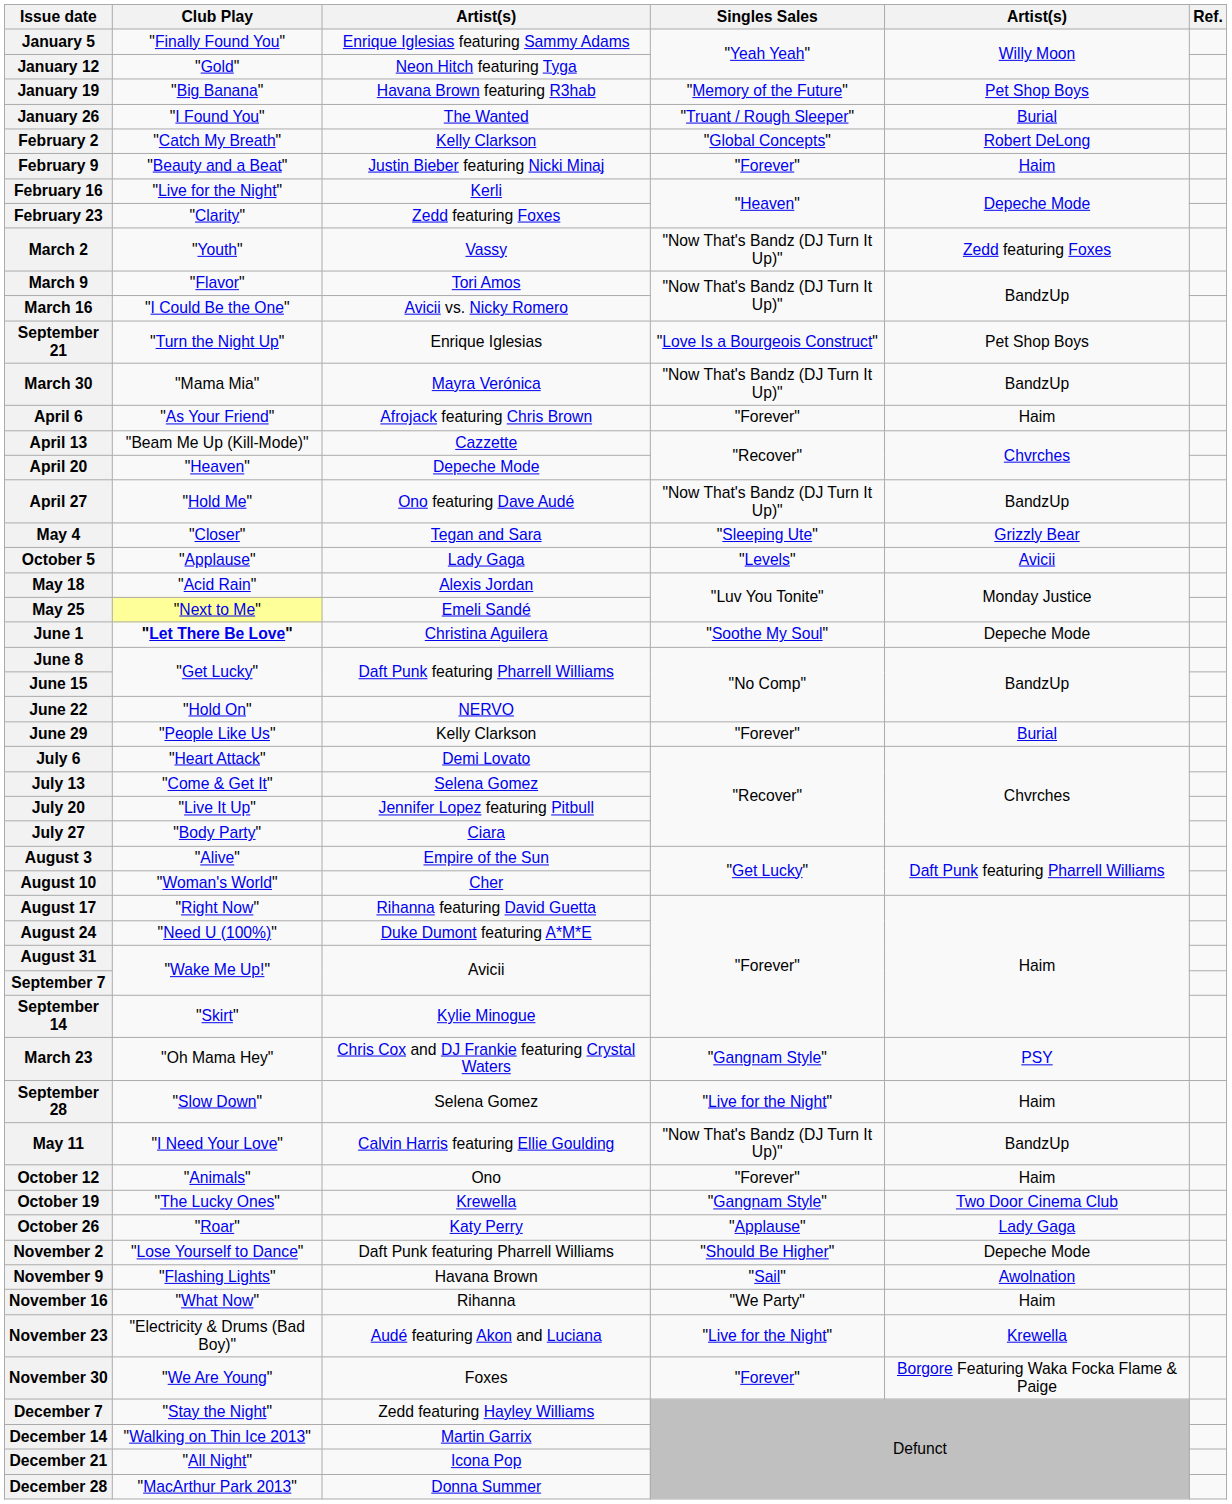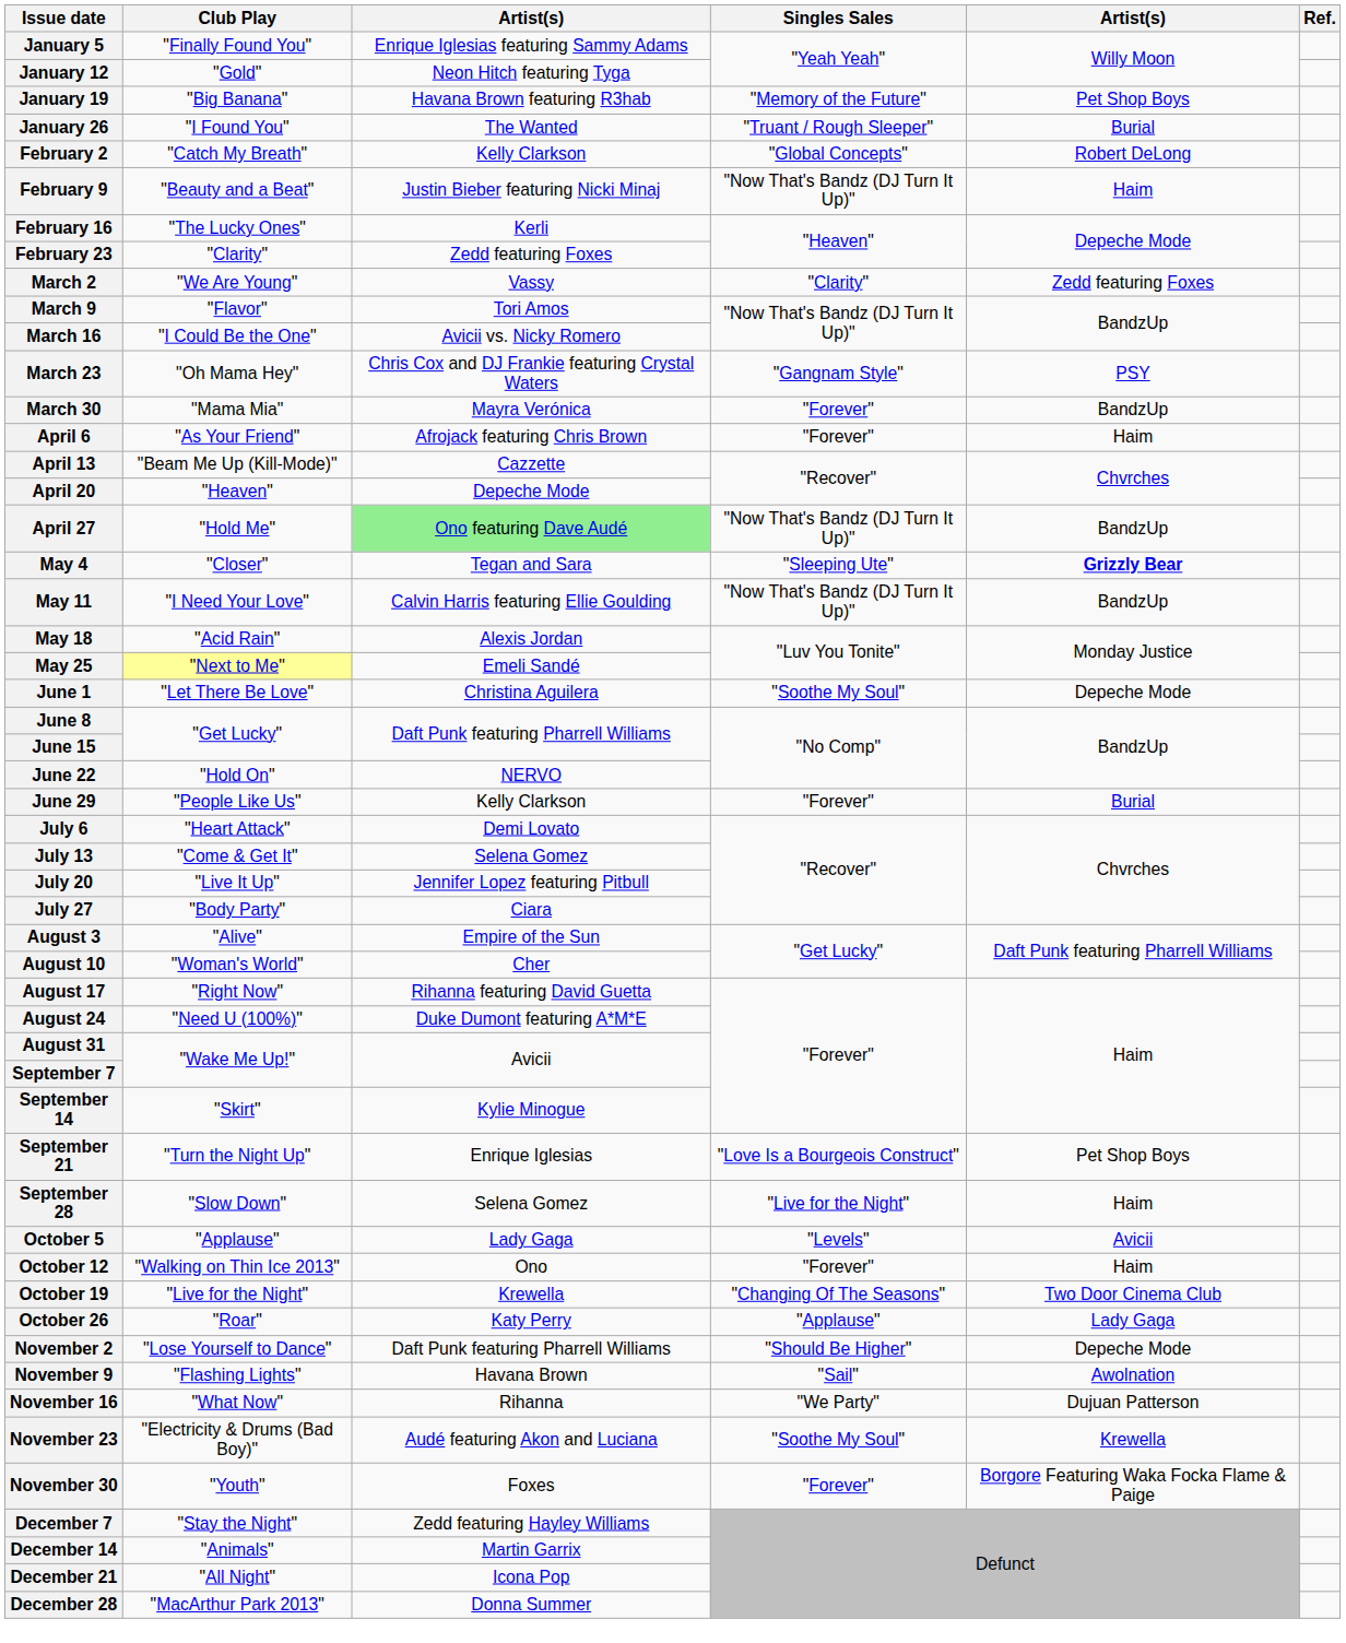 <table class="wikitable sortable plainrowheaders" style="text-align:center;">
 <tr>
 <th scope="col" class="unsortable">Issue date</th>
 <th scope="col" class="unsortable">Club Play</th>
 <th scope="col" class="unsortable">Artist(s)</th>
 <th scope="col" class="unsortable">Singles Sales</th>
 <th scope="col" class="unsortable">Artist(s)</th>
 <th scope="col" class="unsortable">Ref.</th>
 </tr>
 <tr>
 <th scope=row>January 5</th>
 <td>"<a href='#'>Finally Found You</a>"</td>
 <td><a href='#'>Enrique Iglesias</a> featuring <a href='#'>Sammy Adams</a></td>
 <td rowspan="2">"<a href='#'>Yeah Yeah</a>"</td>
 <td rowspan="2"><a href='#'>Willy Moon</a></td>
 <td></td>
 </tr>
 <tr>
 <th scope=row>January 12</th>
 <td>"<a href='#'>Gold</a>"</td>
 <td><a href='#'>Neon Hitch</a> featuring <a href='#'>Tyga</a></td>
 <td></td>
 </tr>
 <tr>
 <th scope=row>January 19</th>
 <td>"<a href='#'>Big Banana</a>"</td>
 <td><a href='#'>Havana Brown</a> featuring <a href='#'>R3hab</a></td>
 <td>"<a href='#'>Memory of the Future</a>"</td>
 <td><a href='#'>Pet Shop Boys</a></td>
 <td></td>
 </tr>
 <tr>
 <th scope=row>January 26</th>
 <td>"<a href='#'>I Found You</a>"</td>
 <td><a href='#'>The Wanted</a></td>
 <td>"<a href='#'>Truant / Rough Sleeper</a>"</td>
 <td><a href='#'>Burial</a></td>
 <td></td>
 </tr>
 <tr>
 <th scope=row>February 2</th>
 <td>"<a href='#'>Catch My Breath</a>"</td>
 <td><a href='#'>Kelly Clarkson</a></td>
 <td>"<a href='#'>Global Concepts</a>"</td>
 <td><a href='#'>Robert DeLong</a></td>
 <td></td>
 </tr>
 <tr>
 <th scope=row>February 9</th>
 <td>"<a href='#'>Beauty and a Beat</a>"</td>
 <td><a href='#'>Justin Bieber</a> featuring <a href='#'>Nicki Minaj</a></td>
-<td>"<a href='#'>Forever</a>"</td>
+<td>"Now That's Bandz (DJ Turn It Up)"</td>
 <td><a href='#'>Haim</a></td>
 <td></td>
 </tr>
 <tr>
 <th scope=row>February 16</th>
-<td rowspan="1">"<a href='#'>Live for the Night</a>"</td>
+<td>"<a href='#'>The Lucky Ones</a>"</td>
 <td><a href='#'>Kerli</a></td>
 <td rowspan="2">"<a href='#'>Heaven</a>"</td>
 <td rowspan="2"><a href='#'>Depeche Mode</a></td>
 <td></td>
 </tr>
 <tr>
 <th scope=row>February 23</th>
 <td>"<a href='#'>Clarity</a>"</td>
 <td><a href='#'>Zedd</a> featuring <a href='#'>Foxes</a></td>
 <td></td>
 </tr>
 <tr>
 <th scope=row>March 2</th>
-<td rowspan="1">"<a href='#'>Youth</a>"</td>
+<td>"<a href='#'>We Are Young</a>"</td>
 <td><a href='#'>Vassy</a></td>
-<td>"Now That's Bandz (DJ Turn It Up)"</td>
+<td>"<a href='#'>Clarity</a>"</td>
 <td><a href='#'>Zedd</a> featuring <a href='#'>Foxes</a></td>
 <td></td>
 </tr>
 <tr>
 <th scope=row>March 9</th>
 <td>"<a href='#'>Flavor</a>"</td>
 <td><a href='#'>Tori Amos</a></td>
 <td rowspan="2">"Now That's Bandz (DJ Turn It Up)"</td>
 <td rowspan="2">BandzUp</td>
 <td></td>
 </tr>
 <tr>
 <th scope=row>March 16</th>
 <td>"<a href='#'>I Could Be the One</a>"</td>
 <td><a href='#'>Avicii</a> vs. <a href='#'>Nicky Romero</a></td>
 <td></td>
 </tr>
 <tr>
-<th scope=row>September 21</th>
-<td rowspan="1">"<a href='#'>Turn the Night Up</a>"</td>
-<td rowspan="1">Enrique Iglesias</td>
-<td rowspan="1">"<a href='#'>Love Is a Bourgeois Construct</a>"</td>
-<td rowspan="1">Pet Shop Boys</td>
+<th scope=row>March 23</th>
+<td>"Oh Mama Hey"</td>
+<td><a href='#'>Chris Cox</a> and <a href='#'>DJ Frankie</a> featuring <a href='#'>Crystal Waters</a></td>
+<td>"<a href='#'>Gangnam Style</a>"</td>
+<td><a href='#'>PSY</a></td>
 <td></td>
 </tr>
 <tr>
 <th scope=row>March 30</th>
 <td>"Mama Mia"</td>
 <td><a href='#'>Mayra Verónica</a></td>
-<td>"Now That's Bandz (DJ Turn It Up)"</td>
+<td>"<a href='#'>Forever</a>"</td>
 <td>BandzUp</td>
 <td></td>
 </tr>
 <tr>
 <th scope=row>April 6</th>
 <td>"<a href='#'>As Your Friend</a>"</td>
 <td><a href='#'>Afrojack</a> featuring <a href='#'>Chris Brown</a></td>
 <td>"Forever"</td>
 <td>Haim</td>
 <td></td>
 </tr>
 <tr>
 <th scope=row>April 13</th>
 <td>"Beam Me Up (Kill-Mode)"</td>
 <td><a href='#'>Cazzette</a></td>
 <td rowspan="2">"Recover"</td>
 <td rowspan="2"><a href='#'>Chvrches</a></td>
 <td></td>
 </tr>
 <tr>
 <th scope=row>April 20</th>
 <td>"<a href='#'>Heaven</a>"</td>
 <td><a href='#'>Depeche Mode</a></td>
 <td></td>
 </tr>
 <tr>
 <th scope=row>April 27</th>
 <td>"<a href='#'>Hold Me</a>"</td>
-<td><a href='#'>Ono</a> featuring <a href='#'>Dave Audé</a></td>
+<td style="background: lightgreen;"><a href='#'>Ono</a> featuring <a href='#'>Dave Audé</a></td>
 <td>"Now That's Bandz (DJ Turn It Up)"</td>
 <td>BandzUp</td>
 <td></td>
 </tr>
 <tr>
 <th scope=row>May 4</th>
 <td>"<a href='#'>Closer</a>"</td>
 <td><a href='#'>Tegan and Sara</a></td>
 <td>"<a href='#'>Sleeping Ute</a>"</td>
-<td><a href='#'>Grizzly Bear</a></td>
+<td><strong><a href='#'>Grizzly Bear</a></strong></td>
 <td></td>
 </tr>
 <tr>
-<th scope=row>October 5</th>
-<td rowspan="1">"<a href='#'>Applause</a>"</td>
-<td rowspan="1"><a href='#'>Lady Gaga</a></td>
-<td rowspan="1">"<a href='#'>Levels</a>"</td>
-<td rowspan="1"><a href='#'>Avicii</a></td>
+<th scope=row>May 11</th>
+<td>"<a href='#'>I Need Your Love</a>"</td>
+<td><a href='#'>Calvin Harris</a> featuring <a href='#'>Ellie Goulding</a></td>
+<td>"Now That's Bandz (DJ Turn It Up)"</td>
+<td>BandzUp</td>
 <td></td>
 </tr>
 <tr>
 <th scope=row>May 18</th>
 <td>"<a href='#'>Acid Rain</a>"</td>
 <td><a href='#'>Alexis Jordan</a></td>
 <td rowspan="2">"Luv You Tonite"</td>
 <td rowspan="2">Monday Justice</td>
 <td></td>
 </tr>
 <tr>
 <th scope=row>May 25</th>
 <td bgcolor=#FFFF99>"<a href='#'>Next to Me</a>" </td>
 <td><a href='#'>Emeli Sandé</a></td>
 <td></td>
 </tr>
 <tr>
 <th scope=row>June 1</th>
-<td><strong>"<a href='#'>Let There Be Love</a>"</strong></td>
+<td>"<a href='#'>Let There Be Love</a>"</td>
 <td><a href='#'>Christina Aguilera</a></td>
 <td>"<a href='#'>Soothe My Soul</a>"</td>
 <td>Depeche Mode</td>
 <td></td>
 </tr>
 <tr>
 <th scope=row>June 8</th>
 <td rowspan="2">"<a href='#'>Get Lucky</a>"</td>
 <td rowspan="2"><a href='#'>Daft Punk</a> featuring <a href='#'>Pharrell Williams</a></td>
 <td rowspan="3">"No Comp"</td>
 <td rowspan="3">BandzUp</td>
 <td></td>
 </tr>
 <tr>
 <th scope=row>June 15</th>
 <td></td>
 </tr>
 <tr>
 <th scope=row>June 22</th>
 <td rowspan="1">"<a href='#'>Hold On</a>"</td>
 <td rowspan="1"><a href='#'>NERVO</a></td>
 <td></td>
 </tr>
 <tr>
 <th scope=row>June 29</th>
 <td rowspan="1">"<a href='#'>People Like Us</a>"</td>
 <td rowspan="1">Kelly Clarkson</td>
 <td>"Forever"</td>
 <td><a href='#'>Burial</a></td>
 <td></td>
 </tr>
 <tr>
 <th scope=row>July 6</th>
 <td rowspan="1">"<a href='#'>Heart Attack</a>"</td>
 <td rowspan="1"><a href='#'>Demi Lovato</a></td>
 <td rowspan="4">"Recover"</td>
 <td rowspan="4">Chvrches</td>
 <td></td>
 </tr>
 <tr>
 <th scope=row>July 13</th>
 <td rowspan="1">"<a href='#'>Come & Get It</a>"</td>
 <td rowspan="1"><a href='#'>Selena Gomez</a></td>
 <td></td>
 </tr>
 <tr>
 <th scope=row>July 20</th>
 <td rowspan="1">"<a href='#'>Live It Up</a>"</td>
 <td rowspan="1"><a href='#'>Jennifer Lopez</a> featuring <a href='#'>Pitbull</a></td>
 <td></td>
 </tr>
 <tr>
 <th scope=row>July 27</th>
 <td rowspan="1">"<a href='#'>Body Party</a>"</td>
 <td rowspan="1"><a href='#'>Ciara</a></td>
 <td></td>
 </tr>
 <tr>
 <th scope=row>August 3</th>
 <td rowspan="1">"<a href='#'>Alive</a>"</td>
 <td rowspan="1"><a href='#'>Empire of the Sun</a></td>
 <td rowspan="2">"<a href='#'>Get Lucky</a>"</td>
 <td rowspan="2"><a href='#'>Daft Punk</a> featuring <a href='#'>Pharrell Williams</a></td>
 <td></td>
 </tr>
 <tr>
 <th scope=row>August 10</th>
 <td rowspan="1">"<a href='#'>Woman's World</a>"</td>
 <td rowspan="1"><a href='#'>Cher</a></td>
 <td></td>
 </tr>
 <tr>
 <th scope=row>August 17</th>
 <td rowspan="1">"<a href='#'>Right Now</a>"</td>
 <td rowspan="1"><a href='#'>Rihanna</a> featuring <a href='#'>David Guetta</a></td>
 <td rowspan="5">"Forever"</td>
 <td rowspan="5">Haim</td>
 <td></td>
 </tr>
 <tr>
 <th scope=row>August 24</th>
 <td rowspan="1">"<a href='#'>Need U (100%)</a>"</td>
 <td rowspan="1"><a href='#'>Duke Dumont</a> featuring <a href='#'>A*M*E</a></td>
 <td></td>
 </tr>
 <tr>
 <th scope=row>August 31</th>
 <td rowspan="2">"<a href='#'>Wake Me Up!</a>"</td>
 <td rowspan="2">Avicii</td>
 <td></td>
 </tr>
 <tr>
 <th scope=row>September 7</th>
 <td></td>
 </tr>
 <tr>
 <th scope=row>September 14</th>
 <td rowspan="1">"<a href='#'>Skirt</a>"</td>
 <td rowspan="1"><a href='#'>Kylie Minogue</a></td>
 <td></td>
 </tr>
 <tr>
-<th scope=row>March 23</th>
-<td>"Oh Mama Hey"</td>
-<td><a href='#'>Chris Cox</a> and <a href='#'>DJ Frankie</a> featuring <a href='#'>Crystal Waters</a></td>
-<td>"<a href='#'>Gangnam Style</a>"</td>
-<td><a href='#'>PSY</a></td>
+<th scope=row>September 21</th>
+<td rowspan="1">"<a href='#'>Turn the Night Up</a>"</td>
+<td rowspan="1">Enrique Iglesias</td>
+<td rowspan="1">"<a href='#'>Love Is a Bourgeois Construct</a>"</td>
+<td rowspan="1">Pet Shop Boys</td>
 <td></td>
 </tr>
 <tr>
 <th scope=row>September 28</th>
 <td rowspan="1">"<a href='#'>Slow Down</a>"</td>
 <td rowspan="1">Selena Gomez</td>
 <td rowspan="1">"<a href='#'>Live for the Night</a>"</td>
 <td>Haim</td>
 <td></td>
 </tr>
 <tr>
-<th scope=row>May 11</th>
-<td>"<a href='#'>I Need Your Love</a>"</td>
-<td><a href='#'>Calvin Harris</a> featuring <a href='#'>Ellie Goulding</a></td>
-<td>"Now That's Bandz (DJ Turn It Up)"</td>
-<td>BandzUp</td>
+<th scope=row>October 5</th>
+<td rowspan="1">"<a href='#'>Applause</a>"</td>
+<td rowspan="1"><a href='#'>Lady Gaga</a></td>
+<td rowspan="1">"<a href='#'>Levels</a>"</td>
+<td rowspan="1"><a href='#'>Avicii</a></td>
 <td></td>
 </tr>
 <tr>
 <th scope=row>October 12</th>
-<td rowspan="1">"<a href='#'>Animals</a>"</td>
+<td rowspan="1">"<a href='#'>Walking on Thin Ice 2013</a>"</td>
 <td rowspan="1">Ono</td>
 <td>"Forever"</td>
 <td>Haim</td>
 <td></td>
 </tr>
 <tr>
 <th scope=row>October 19</th>
-<td>"<a href='#'>The Lucky Ones</a>"</td>
+<td rowspan="1">"<a href='#'>Live for the Night</a>"</td>
 <td rowspan="1"><a href='#'>Krewella</a></td>
-<td>"<a href='#'>Gangnam Style</a>"</td>
+<td rowspan="1">"<a href='#'>Changing Of The Seasons</a>"</td>
 <td rowspan="1"><a href='#'>Two Door Cinema Club</a></td>
 <td></td>
 </tr>
 <tr>
 <th scope=row>October 26</th>
 <td rowspan="1">"<a href='#'>Roar</a>"</td>
 <td rowspan="1"><a href='#'>Katy Perry</a></td>
 <td rowspan="1">"<a href='#'>Applause</a>"</td>
 <td rowspan="1"><a href='#'>Lady Gaga</a></td>
 <td></td>
 </tr>
 <tr>
 <th scope=row>November 2</th>
 <td rowspan="1">"<a href='#'>Lose Yourself to Dance</a>"</td>
 <td rowspan="1">Daft Punk featuring Pharrell Williams</td>
 <td rowspan="1">"<a href='#'>Should Be Higher</a>"</td>
 <td rowspan="1">Depeche Mode</td>
 <td></td>
 </tr>
 <tr>
 <th scope=row>November 9</th>
 <td rowspan="1">"<a href='#'>Flashing Lights</a>"</td>
 <td rowspan="1">Havana Brown</td>
 <td rowspan="1">"<a href='#'>Sail</a>"</td>
 <td rowspan="1"><a href='#'>Awolnation</a></td>
 <td></td>
 </tr>
 <tr>
 <th scope=row>November 16</th>
 <td rowspan="1">"<a href='#'>What Now</a>"</td>
 <td rowspan="1">Rihanna</td>
 <td rowspan="1">"We Party"</td>
-<td>Haim</td>
+<td rowspan="1">Dujuan Patterson</td>
 <td></td>
 </tr>
 <tr>
 <th scope=row>November 23</th>
 <td rowspan="1">"Electricity & Drums (Bad Boy)"</td>
 <td rowspan="1"><a href='#'>Audé</a> featuring <a href='#'>Akon</a> and <a href='#'>Luciana</a></td>
-<td rowspan="1">"<a href='#'>Live for the Night</a>"</td>
+<td>"<a href='#'>Soothe My Soul</a>"</td>
 <td rowspan="1"><a href='#'>Krewella</a></td>
 <td></td>
 </tr>
 <tr>
 <th scope=row>November 30</th>
-<td>"<a href='#'>We Are Young</a>"</td>
+<td rowspan="1">"<a href='#'>Youth</a>"</td>
 <td rowspan="1">Foxes</td>
 <td>"<a href='#'>Forever</a>"</td>
 <td rowspan="1"><a href='#'>Borgore</a> Featuring Waka Focka Flame & Paige</td>
 <td></td>
 </tr>
 <tr>
 <th scope=row>December 7</th>
 <td rowspan="1">"<a href='#'>Stay the Night</a>"</td>
 <td rowspan="1">Zedd featuring <a href='#'>Hayley Williams</a></td>
 <td rowspan=4 colspan=2 align=center style="background-color:#C0C0C0">Defunct</td>
 <td></td>
 </tr>
 <tr>
 <th scope=row>December 14</th>
-<td rowspan="1">"<a href='#'>Walking on Thin Ice 2013</a>"</td>
+<td rowspan="1">"<a href='#'>Animals</a>"</td>
 <td rowspan="1"><a href='#'>Martin Garrix</a></td>
 <td></td>
 </tr>
 <tr>
 <th scope=row>December 21</th>
 <td rowspan="1">"<a href='#'>All Night</a>"</td>
 <td rowspan="1"><a href='#'>Icona Pop</a></td>
 <td></td>
 </tr>
 <tr>
 <th scope=row>December 28</th>
 <td rowspan="1">"<a href='#'>MacArthur Park 2013</a>"</td>
 <td rowspan="1"><a href='#'>Donna Summer</a></td>
 <td></td>
 </tr>
 </table>
